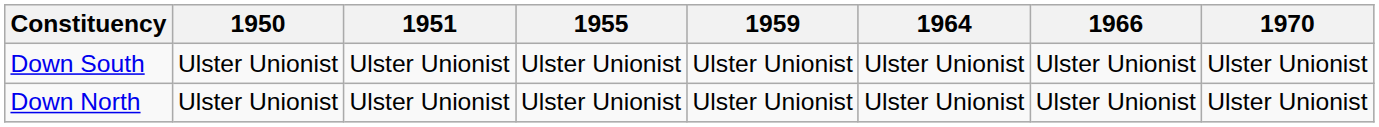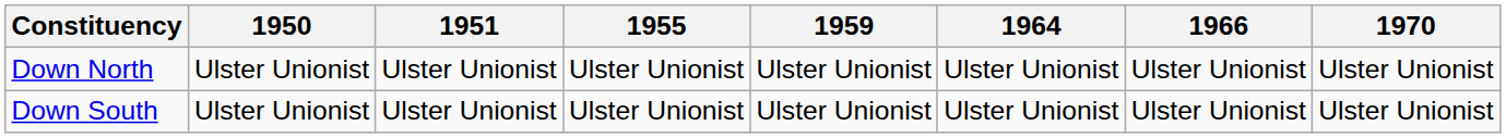 <table class="wikitable sortable">
 <tr>
 <th>Constituency</th>
 <th>1950</th>
 <th>1951</th>
 <th>1955</th>
 <th>1959</th>
 <th>1964</th>
 <th>1966</th>
 <th>1970</th>
 </tr>
 <tr>
+<td><a href='#'>Down North</a></td>
+<td bgcolor=>Ulster Unionist</td>
+<td bgcolor=>Ulster Unionist</td>
+<td bgcolor=>Ulster Unionist</td>
+<td bgcolor=>Ulster Unionist</td>
+<td bgcolor=>Ulster Unionist</td>
+<td bgcolor=>Ulster Unionist</td>
+<td bgcolor=>Ulster Unionist</td>
+</tr>
+<tr>
 <td><a href='#'>Down South</a></td>
 <td bgcolor=>Ulster Unionist</td>
 <td bgcolor=>Ulster Unionist</td>
 <td bgcolor=>Ulster Unionist</td>
 <td bgcolor=>Ulster Unionist</td>
 <td bgcolor=>Ulster Unionist</td>
 <td bgcolor=>Ulster Unionist</td>
 <td bgcolor=>Ulster Unionist</td>
 </tr>
-<tr>
-<td><a href='#'>Down North</a></td>
-<td bgcolor=>Ulster Unionist</td>
-<td bgcolor=>Ulster Unionist</td>
-<td bgcolor=>Ulster Unionist</td>
-<td bgcolor=>Ulster Unionist</td>
-<td bgcolor=>Ulster Unionist</td>
-<td bgcolor=>Ulster Unionist</td>
-<td bgcolor=>Ulster Unionist</td>
-</tr>
 </table>
